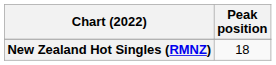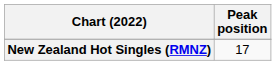 <table class="wikitable sortable plainrowheaders" style="text-align:center">
 <tr>
 <th scope="col">Chart (2022)</th>
 <th scope="col">Peak<br>position</th>
 </tr>
 <tr>
 </tr>
 <tr>
 <th scope="row">New Zealand Hot Singles (<a href='#'>RMNZ</a>)</th>
-<td>18</td>
+<td>17</td>
 </tr>
 </table>
